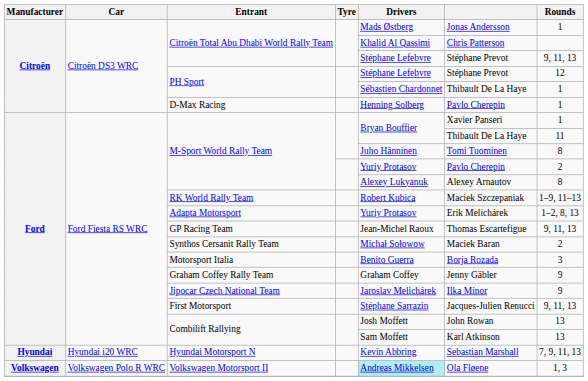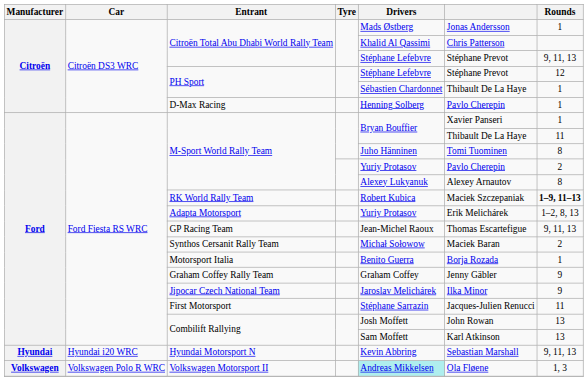 <table class="wikitable" style="font-size: 85%;">
 <tr>
 <th>Manufacturer</th>
 <th>Car</th>
 <th>Entrant</th>
 <th>Tyre</th>
 <th>Drivers</th>
 <th></th>
 <th>Rounds</th>
 </tr>
 <tr>
 <th rowspan=6><a href='#'>Citroën</a></th>
 <td rowspan=6><a href='#'>Citroën DS3 WRC</a></td>
 <td rowspan="3" nowrap> <a href='#'>Citroën Total Abu Dhabi World Rally Team</a></td>
 <td rowspan="3" align="center"></td>
 <td> <a href='#'>Mads Østberg</a></td>
 <td> <a href='#'>Jonas Andersson</a></td>
 <td align="center">1</td>
 </tr>
 <tr>
 <td nowrap> <a href='#'>Khalid Al Qassimi</a></td>
 <td> <a href='#'>Chris Patterson</a></td>
 <td align="center"></td>
 </tr>
 <tr>
 <td> <a href='#'>Stéphane Lefebvre</a></td>
 <td> Stéphane Prevot</td>
 <td align="center">9, 11, 13</td>
 </tr>
 <tr>
 <td rowspan="2"> <a href='#'>PH Sport</a></td>
 <td rowspan="2" align="center"></td>
 <td> <a href='#'>Stéphane Lefebvre</a></td>
 <td> Stéphane Prevot</td>
 <td align="center">12</td>
 </tr>
 <tr>
 <td nowrap> <a href='#'>Sébastien Chardonnet</a></td>
 <td nowrap> Thibault De La Haye</td>
 <td align="center">1</td>
 </tr>
 <tr>
 <td> D-Max Racing</td>
 <td align="center"></td>
 <td> <a href='#'>Henning Solberg</a></td>
 <td> <a href='#'>Pavlo Cherepin</a></td>
 <td align="center">1</td>
 </tr>
 <tr>
 <th rowspan=15><a href='#'>Ford</a></th>
 <td rowspan=15><a href='#'>Ford Fiesta RS WRC</a></td>
 <td rowspan="5"> <a href='#'>M-Sport World Rally Team</a></td>
 <td rowspan="3" align="center"></td>
 <td rowspan="2"> <a href='#'>Bryan Bouffier</a></td>
 <td> Xavier Panseri</td>
 <td align="center">1</td>
 </tr>
 <tr>
 <td> Thibault De La Haye</td>
 <td align="center">11</td>
 </tr>
 <tr>
 <td> <a href='#'>Juho Hänninen</a></td>
 <td> <a href='#'>Tomi Tuominen</a></td>
 <td align="center">8</td>
 </tr>
 <tr>
 <td rowspan="2" align="center"></td>
 <td> <a href='#'>Yuriy Protasov</a></td>
 <td> <a href='#'>Pavlo Cherepin</a></td>
 <td align="center">2</td>
 </tr>
 <tr>
 <td> <a href='#'>Alexey Lukyanuk</a></td>
 <td> Alexey Arnautov</td>
 <td align="center">8</td>
 </tr>
 <tr>
 <td> <a href='#'>RK World Rally Team</a></td>
 <td align="center"></td>
 <td> <a href='#'>Robert Kubica</a></td>
 <td> Maciek Szczepaniak</td>
-<td align="center" nowrap>1–9, 11–13</td>
+<td align="center" nowrap><strong>1–9, 11–13</strong></td>
 </tr>
 <tr>
 <td> <a href='#'>Adapta Motorsport</a></td>
 <td align="center"></td>
 <td> <a href='#'>Yuriy Protasov</a></td>
 <td> Erik Melichárek</td>
 <td align="center">1–2, 8, 13</td>
 </tr>
 <tr>
 <td> GP Racing Team</td>
 <td align="center"></td>
 <td> Jean-Michel Raoux</td>
 <td> Thomas Escartefigue</td>
 <td align="center">9, 11, 13</td>
 </tr>
 <tr>
 <td> Synthos Cersanit Rally Team</td>
 <td align="center"></td>
 <td> <a href='#'>Michał Sołowow</a></td>
 <td> Maciek Baran</td>
 <td align="center">2</td>
 </tr>
 <tr>
 <td> Motorsport Italia</td>
 <td align="center"></td>
 <td> <a href='#'>Benito Guerra</a></td>
 <td> <a href='#'>Borja Rozada</a></td>
-<td align="center">3</td>
+<td align="center">1</td>
 </tr>
 <tr>
 <td> Graham Coffey Rally Team</td>
 <td align="center"></td>
 <td> Graham Coffey</td>
 <td> Jenny Gäbler</td>
 <td align="center">9</td>
 </tr>
 <tr>
 <td> <a href='#'>Jipocar Czech National Team</a></td>
 <td align="center"></td>
 <td> <a href='#'>Jaroslav Melichárek</a></td>
 <td> <a href='#'>Ilka Minor</a></td>
 <td align="center">9</td>
 </tr>
 <tr>
 <td> First Motorsport</td>
 <td align="center"></td>
 <td> <a href='#'>Stéphane Sarrazin</a></td>
 <td nowrap> Jacques-Julien Renucci</td>
-<td align="center">9, 11, 13</td>
+<td align="center">11</td>
 </tr>
 <tr>
 <td rowspan="2"> Combilift Rallying</td>
 <td rowspan="2" align="center"></td>
 <td> Josh Moffett</td>
 <td> John Rowan</td>
 <td align="center">13</td>
 </tr>
 <tr>
 <td> Sam Moffett</td>
 <td> Karl Atkinson</td>
 <td align="center">13</td>
 </tr>
 <tr>
 <th><a href='#'>Hyundai</a></th>
 <td><a href='#'>Hyundai i20 WRC</a></td>
 <td> <a href='#'>Hyundai Motorsport N</a></td>
 <td align="center"></td>
 <td> <a href='#'>Kevin Abbring</a></td>
 <td> <a href='#'>Sebastian Marshall</a></td>
-<td align="center">7, 9, 11, 13</td>
+<td align="center">9, 11, 13</td>
 </tr>
 <tr>
 <th><a href='#'>Volkswagen</a></th>
 <td nowrap><a href='#'>Volkswagen Polo R WRC</a></td>
 <td nowrap> <a href='#'>Volkswagen Motorsport II</a></td>
 <td align="center"></td>
 <td style="background: paleturquoise;"> <a href='#'>Andreas Mikkelsen</a></td>
 <td> <a href='#'>Ola Fløene</a></td>
 <td align="center">1, 3</td>
 </tr>
 <tr>
 </tr>
 </table>
